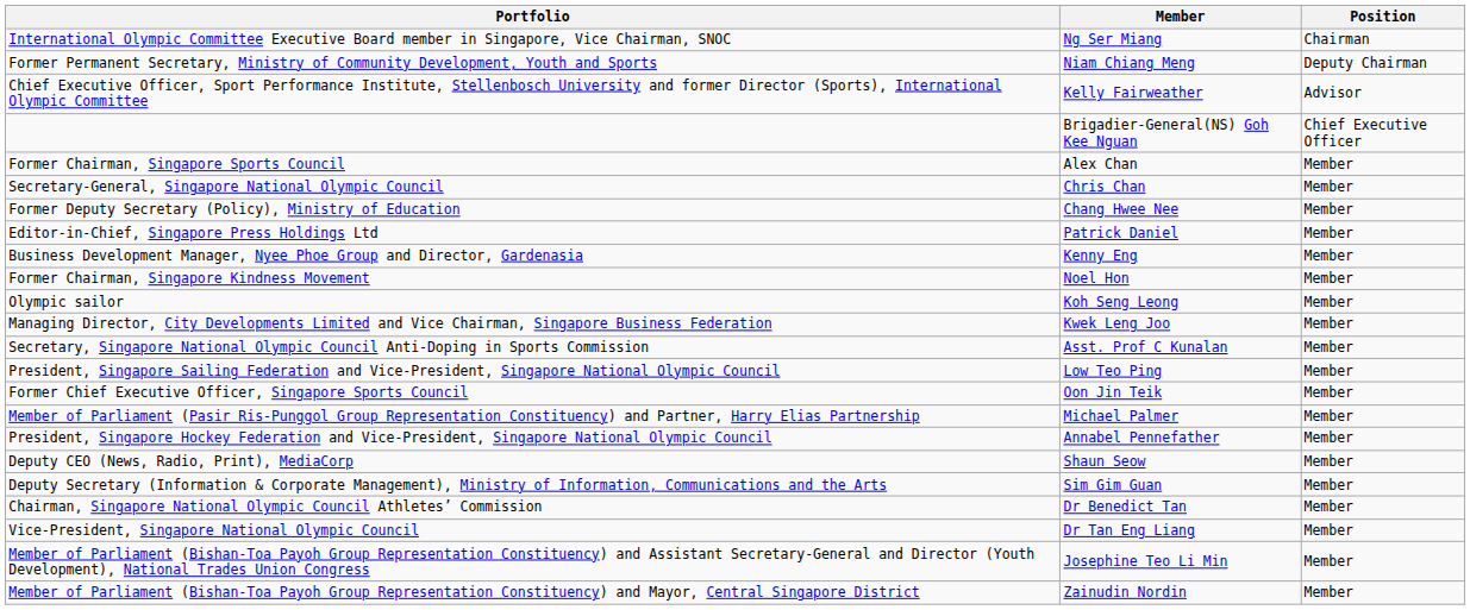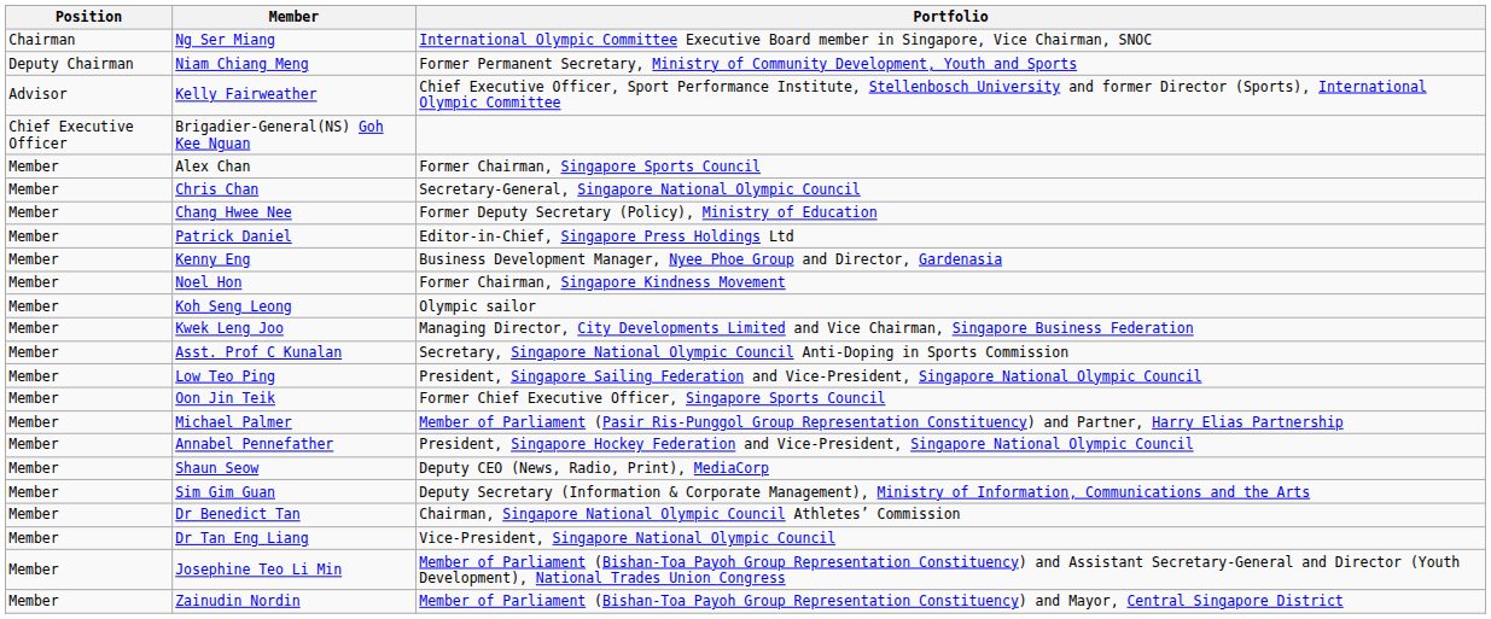 <table class="wikitable collapsible" border="1" cellpadding="3" style="border-collapse:collapse; font-size:90%">
 <tr>
+<th>Position</th>
+<th>Member</th>
 <th>Portfolio</th>
-<th>Member</th>
-<th>Position</th>
 </tr>
 <tr>
+<td>Chairman</td>
+<td><a href='#'>Ng Ser Miang</a></td>
 <td><a href='#'>International Olympic Committee</a> Executive Board member in Singapore, Vice Chairman, SNOC</td>
-<td><a href='#'>Ng Ser Miang</a></td>
-<td>Chairman</td>
 </tr>
 <tr>
+<td>Deputy Chairman</td>
+<td><a href='#'>Niam Chiang Meng</a></td>
 <td>Former Permanent Secretary,  <a href='#'>Ministry of Community Development, Youth and Sports</a></td>
-<td><a href='#'>Niam Chiang Meng</a></td>
-<td>Deputy Chairman</td>
 </tr>
 <tr>
+<td>Advisor</td>
+<td><a href='#'>Kelly Fairweather</a></td>
 <td>Chief Executive Officer, Sport Performance Institute, <a href='#'>Stellenbosch University</a> and former Director (Sports), <a href='#'>International Olympic Committee</a></td>
-<td><a href='#'>Kelly Fairweather</a></td>
-<td>Advisor</td>
 </tr>
 <tr>
+<td>Chief Executive Officer</td>
+<td>Brigadier-General(NS) <a href='#'>Goh Kee Nguan</a></td>
 <td></td>
-<td>Brigadier-General(NS) <a href='#'>Goh Kee Nguan</a></td>
-<td>Chief Executive Officer</td>
 </tr>
 <tr>
+<td>Member</td>
+<td>Alex Chan</td>
 <td>Former Chairman, <a href='#'>Singapore Sports Council</a></td>
-<td>Alex Chan</td>
-<td>Member</td>
 </tr>
 <tr>
+<td>Member</td>
+<td><a href='#'>Chris Chan</a></td>
 <td>Secretary-General, <a href='#'>Singapore National Olympic Council</a></td>
-<td><a href='#'>Chris Chan</a></td>
-<td>Member</td>
 </tr>
 <tr>
+<td>Member</td>
+<td><a href='#'>Chang Hwee Nee</a></td>
 <td>Former Deputy Secretary (Policy), <a href='#'>Ministry of Education</a></td>
-<td><a href='#'>Chang Hwee Nee</a></td>
-<td>Member</td>
 </tr>
 <tr>
+<td>Member</td>
+<td><a href='#'>Patrick Daniel</a></td>
 <td>Editor-in-Chief, <a href='#'>Singapore Press Holdings</a> Ltd</td>
-<td><a href='#'>Patrick Daniel</a></td>
-<td>Member</td>
 </tr>
 <tr>
+<td>Member</td>
+<td><a href='#'>Kenny Eng</a></td>
 <td>Business Development Manager, <a href='#'>Nyee Phoe Group</a> and Director, <a href='#'>Gardenasia</a></td>
-<td><a href='#'>Kenny Eng</a></td>
-<td>Member</td>
 </tr>
 <tr>
+<td>Member</td>
+<td><a href='#'>Noel Hon</a></td>
 <td>Former Chairman, <a href='#'>Singapore Kindness Movement</a></td>
-<td><a href='#'>Noel Hon</a></td>
-<td>Member</td>
 </tr>
 <tr>
+<td>Member</td>
+<td><a href='#'>Koh Seng Leong</a></td>
 <td>Olympic sailor</td>
-<td><a href='#'>Koh Seng Leong</a></td>
-<td>Member</td>
 </tr>
 <tr>
+<td>Member</td>
+<td><a href='#'>Kwek Leng Joo</a></td>
 <td>Managing Director, <a href='#'>City Developments Limited</a> and Vice Chairman, <a href='#'>Singapore Business Federation</a></td>
-<td><a href='#'>Kwek Leng Joo</a></td>
-<td>Member</td>
 </tr>
 <tr>
+<td>Member</td>
+<td><a href='#'>Asst. Prof C Kunalan</a></td>
 <td>Secretary, <a href='#'>Singapore National Olympic Council</a> Anti-Doping in Sports Commission</td>
-<td><a href='#'>Asst. Prof C Kunalan</a></td>
-<td>Member</td>
 </tr>
 <tr>
+<td>Member</td>
+<td><a href='#'>Low Teo Ping</a></td>
 <td>President, <a href='#'>Singapore Sailing Federation</a> and Vice-President, <a href='#'>Singapore National Olympic Council</a></td>
-<td><a href='#'>Low Teo Ping</a></td>
-<td>Member</td>
 </tr>
 <tr>
+<td>Member</td>
+<td><a href='#'>Oon Jin Teik</a></td>
 <td>Former Chief Executive Officer, <a href='#'>Singapore Sports Council</a></td>
-<td><a href='#'>Oon Jin Teik</a></td>
-<td>Member</td>
 </tr>
 <tr>
+<td>Member</td>
+<td><a href='#'>Michael Palmer</a></td>
 <td><a href='#'>Member of Parliament</a> (<a href='#'>Pasir Ris-Punggol Group Representation Constituency</a>) and Partner, <a href='#'>Harry Elias Partnership</a></td>
-<td><a href='#'>Michael Palmer</a></td>
-<td>Member</td>
 </tr>
 <tr>
+<td>Member</td>
+<td><a href='#'>Annabel Pennefather</a></td>
 <td>President, <a href='#'>Singapore Hockey Federation</a> and Vice-President, <a href='#'>Singapore National Olympic Council</a></td>
-<td><a href='#'>Annabel Pennefather</a></td>
-<td>Member</td>
 </tr>
 <tr>
+<td>Member</td>
+<td><a href='#'>Shaun Seow</a></td>
 <td>Deputy CEO (News, Radio, Print), <a href='#'>MediaCorp</a></td>
-<td><a href='#'>Shaun Seow</a></td>
-<td>Member</td>
 </tr>
 <tr>
+<td>Member</td>
+<td><a href='#'>Sim Gim Guan</a></td>
 <td>Deputy Secretary (Information & Corporate Management), <a href='#'>Ministry of Information, Communications and the Arts</a></td>
-<td><a href='#'>Sim Gim Guan</a></td>
-<td>Member</td>
 </tr>
 <tr>
+<td>Member</td>
+<td><a href='#'>Dr Benedict Tan</a></td>
 <td>Chairman, <a href='#'>Singapore National Olympic Council</a> Athletes’ Commission</td>
-<td><a href='#'>Dr Benedict Tan</a></td>
-<td>Member</td>
 </tr>
 <tr>
+<td>Member</td>
+<td><a href='#'>Dr Tan Eng Liang</a></td>
 <td>Vice-President, <a href='#'>Singapore National Olympic Council</a></td>
-<td><a href='#'>Dr Tan Eng Liang</a></td>
-<td>Member</td>
 </tr>
 <tr>
+<td>Member</td>
+<td><a href='#'>Josephine Teo Li Min</a></td>
 <td><a href='#'>Member of Parliament</a> (<a href='#'>Bishan-Toa Payoh Group Representation Constituency</a>) and Assistant Secretary-General and Director (Youth Development), <a href='#'>National Trades Union Congress</a></td>
-<td><a href='#'>Josephine Teo Li Min</a></td>
-<td>Member</td>
 </tr>
 <tr>
+<td>Member</td>
+<td><a href='#'>Zainudin Nordin</a></td>
 <td><a href='#'>Member of Parliament</a> (<a href='#'>Bishan-Toa Payoh Group Representation Constituency</a>) and Mayor, <a href='#'>Central Singapore District</a></td>
-<td><a href='#'>Zainudin Nordin</a></td>
-<td>Member</td>
 </tr>
 </table>
